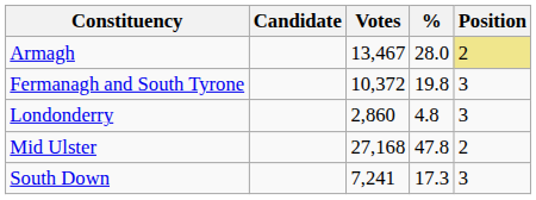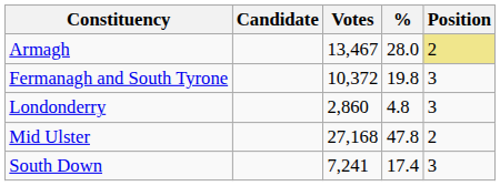 <table class="wikitable sortable">
 <tr>
 <th>Constituency</th>
 <th>Candidate</th>
 <th>Votes</th>
 <th>%</th>
 <th>Position</th>
 </tr>
 <tr>
 <td><a href='#'>Armagh</a></td>
 <td></td>
 <td>13,467</td>
 <td>28.0</td>
 <td style="background: khaki;">2</td>
 </tr>
 <tr>
 <td><a href='#'>Fermanagh and South Tyrone</a></td>
 <td></td>
 <td>10,372</td>
 <td>19.8</td>
 <td>3</td>
 </tr>
 <tr>
 <td><a href='#'>Londonderry</a></td>
 <td></td>
 <td>2,860</td>
 <td>4.8</td>
 <td>3</td>
 </tr>
 <tr>
 <td><a href='#'>Mid Ulster</a></td>
 <td></td>
 <td>27,168</td>
 <td>47.8</td>
 <td>2</td>
 </tr>
 <tr>
 <td><a href='#'>South Down</a></td>
 <td></td>
 <td>7,241</td>
-<td>17.3</td>
+<td>17.4</td>
 <td>3</td>
 </tr>
 </table>
